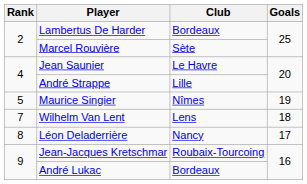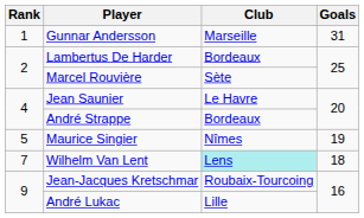 <table class="wikitable" style="text-align:center">
 <tr>
 <th>Rank</th>
 <th>Player</th>
 <th>Club</th>
 <th>Goals</th>
+</tr>
+<tr>
+<td>1</td>
+<td align="left"> <a href='#'>Gunnar Andersson</a></td>
+<td align="left"><a href='#'>Marseille</a></td>
+<td>31</td>
 </tr>
 <tr>
 <td rowspan="2">2</td>
 <td align="left"> <a href='#'>Lambertus De Harder</a></td>
 <td align="left"><a href='#'>Bordeaux</a></td>
 <td rowspan="2">25</td>
 </tr>
 <tr>
 <td align="left"> <a href='#'>Marcel Rouvière</a></td>
 <td align="left"><a href='#'>Sète</a></td>
 </tr>
 <tr>
 <td rowspan="2">4</td>
 <td align="left"> <a href='#'>Jean Saunier</a></td>
 <td align="left"><a href='#'>Le Havre</a></td>
 <td rowspan="2">20</td>
 </tr>
 <tr>
 <td align="left"> <a href='#'>André Strappe</a></td>
-<td align="left"><a href='#'>Lille</a></td>
+<td align="left"><a href='#'>Bordeaux</a></td>
 </tr>
 <tr>
 <td>5</td>
 <td align="left"> <a href='#'>Maurice Singier</a></td>
 <td align="left"><a href='#'>Nîmes</a></td>
 <td>19</td>
 </tr>
 <tr>
 <td>7</td>
 <td align="left"> <a href='#'>Wilhelm Van Lent</a></td>
-<td align="left"><a href='#'>Lens</a></td>
+<td align="left" style="background: paleturquoise;"><a href='#'>Lens</a></td>
 <td>18</td>
-</tr>
-<tr>
-<td>8</td>
-<td align="left"> <a href='#'>Léon Deladerrière</a></td>
-<td align="left"><a href='#'>Nancy</a></td>
-<td>17</td>
 </tr>
 <tr>
 <td rowspan="2">9</td>
 <td align="left"> <a href='#'>Jean-Jacques Kretschmar</a></td>
 <td align="left"><a href='#'>Roubaix-Tourcoing</a></td>
 <td rowspan="2">16</td>
 </tr>
 <tr>
 <td align="left"> <a href='#'>André Lukac</a></td>
-<td align="left"><a href='#'>Bordeaux</a></td>
+<td align="left"><a href='#'>Lille</a></td>
 </tr>
 </table>
